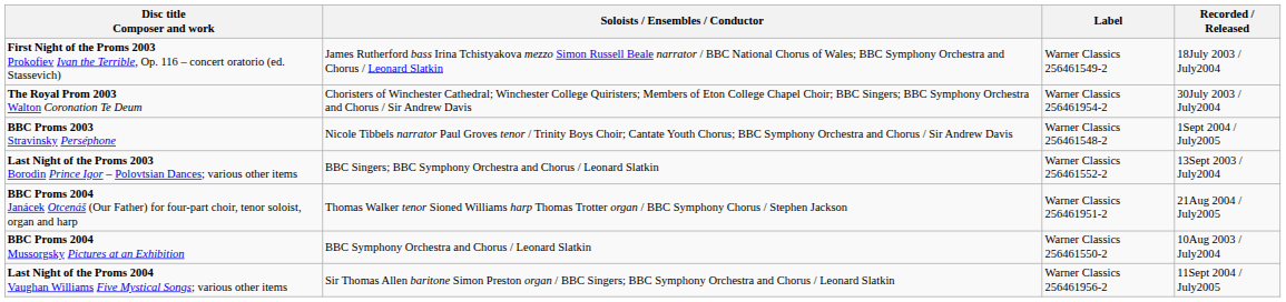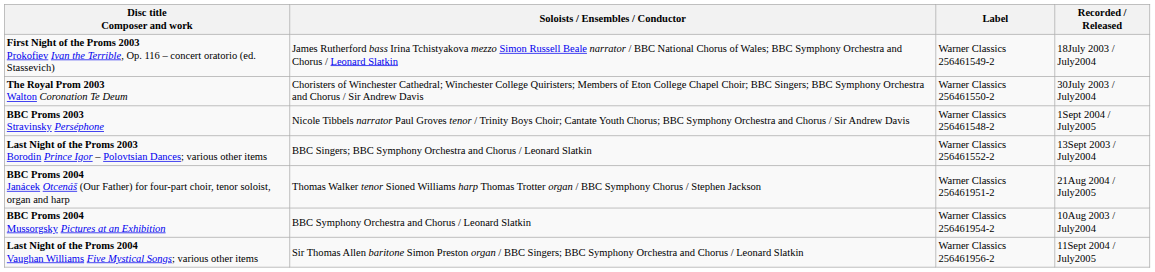 <table class="wikitable" style="font-size: 90%">
 <tr>
 <th>Disc title<br>Composer and work</th>
 <th>Soloists / Ensembles / Conductor</th>
 <th>Label</th>
 <th>Recorded / Released</th>
 </tr>
 <tr>
 <td><strong>First Night of the Proms 2003</strong><br><a href='#'>Prokofiev</a> <em><a href='#'>Ivan the Terrible</a></em>, Op. 116 – concert oratorio (ed. Stassevich)</td>
 <td>James Rutherford <em>bass</em> Irina Tchistyakova <em>mezzo</em> <a href='#'>Simon Russell Beale</a> <em>narrator</em> / BBC National Chorus of Wales; BBC Symphony Orchestra and Chorus / <a href='#'>Leonard Slatkin</a></td>
 <td>Warner Classics 256461549‑2</td>
 <td>18July 2003 / July2004</td>
 </tr>
 <tr>
 <td><strong>The Royal Prom 2003</strong><br><a href='#'>Walton</a> <em>Coronation Te Deum</em></td>
 <td>Choristers of Winchester Cathedral; Winchester College Quiristers; Members of Eton College Chapel Choir; BBC Singers; BBC Symphony Orchestra and Chorus / Sir Andrew Davis</td>
-<td>Warner Classics 256461954‑2</td>
+<td>Warner Classics 256461550‑2</td>
 <td>30July 2003 / July2004</td>
 </tr>
 <tr>
 <td><strong>BBC Proms 2003</strong><br><a href='#'>Stravinsky</a><em> <a href='#'>Perséphone</a></em></td>
 <td>Nicole Tibbels <em>narrator</em> Paul Groves <em>tenor</em> / Trinity Boys Choir; Cantate Youth Chorus; BBC Symphony Orchestra and Chorus / Sir Andrew Davis</td>
 <td>Warner Classics 256461548‑2</td>
 <td>1Sept 2004 / July2005</td>
 </tr>
 <tr>
 <td><strong>Last Night of the Proms 2003</strong><br><a href='#'>Borodin</a> <em><a href='#'>Prince Igor</a></em> – <a href='#'>Polovtsian Dances</a>; various other items</td>
 <td>BBC Singers; BBC Symphony Orchestra and Chorus / Leonard Slatkin</td>
 <td>Warner Classics 256461552‑2</td>
 <td>13Sept 2003 / July2004</td>
 </tr>
 <tr>
 <td><strong>BBC Proms 2004</strong><br><a href='#'>Janácek</a> <em><a href='#'>Otcenáš</a></em> (Our Father) for four-part choir, tenor soloist, organ and harp</td>
 <td>Thomas Walker <em>tenor</em> Sioned Williams <em>harp</em> Thomas Trotter <em>organ</em> / BBC Symphony Chorus / Stephen Jackson</td>
 <td>Warner Classics 256461951‑2</td>
 <td>21Aug 2004 / July2005</td>
 </tr>
 <tr>
 <td><strong>BBC Proms 2004</strong><br><a href='#'>Mussorgsky</a> <em><a href='#'>Pictures at an Exhibition</a></em></td>
 <td>BBC Symphony Orchestra and Chorus / Leonard Slatkin</td>
-<td>Warner Classics 256461550‑2</td>
+<td>Warner Classics 256461954‑2</td>
 <td>10Aug 2003 / July2004</td>
 </tr>
 <tr>
 <td><strong>Last Night of the Proms 2004</strong><br><a href='#'>Vaughan Williams</a> <em><a href='#'>Five Mystical Songs</a></em>; various other items</td>
 <td>Sir Thomas Allen <em>baritone</em> Simon Preston <em>organ</em> / BBC Singers; BBC Symphony Orchestra and Chorus / Leonard Slatkin</td>
 <td>Warner Classics 256461956‑2</td>
 <td>11Sept 2004 / July2005</td>
 </tr>
 </table>
